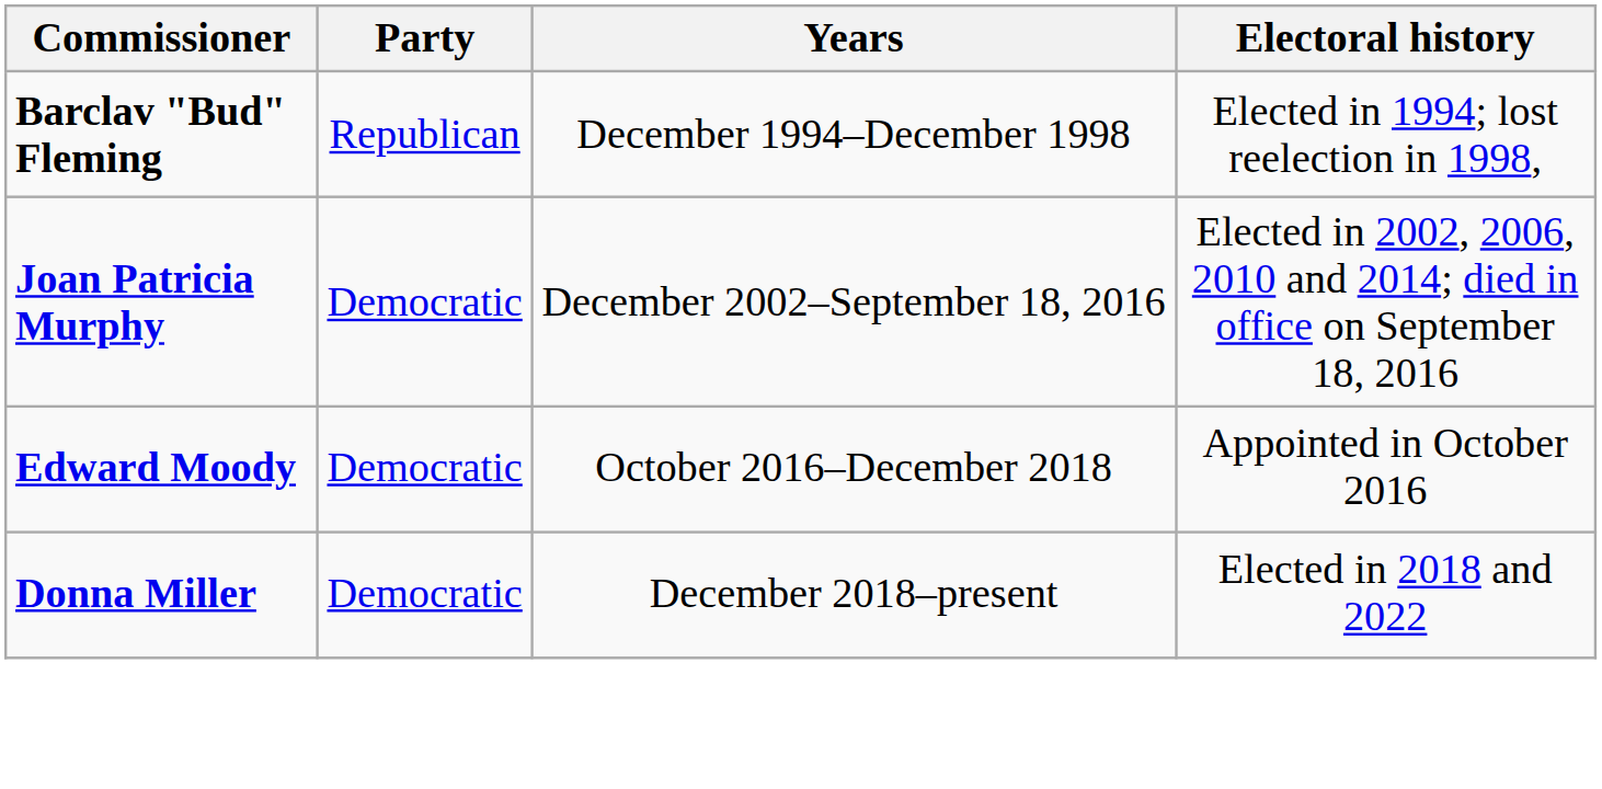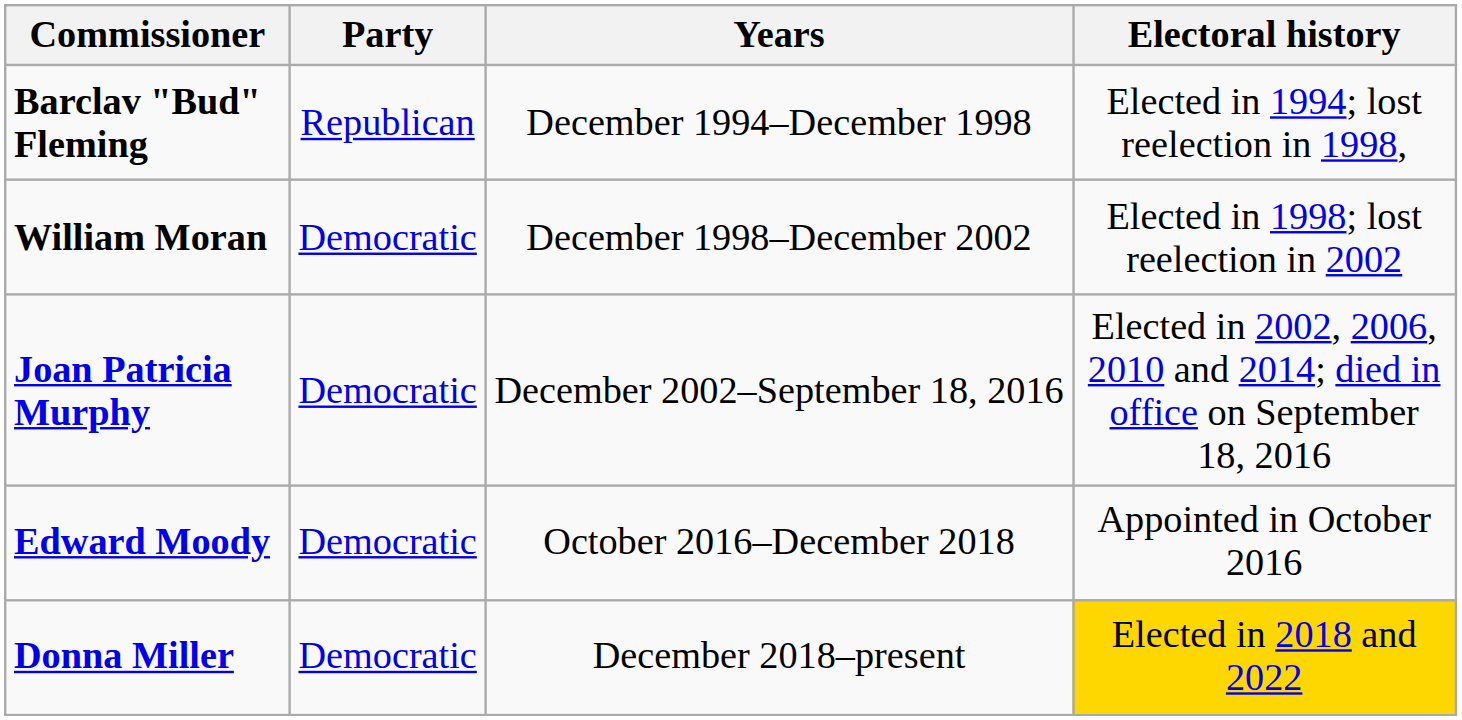 <table class=wikitable style="text-align:center">
 <tr>
 <th>Commissioner</th>
 <th>Party</th>
 <th>Years</th>
 <th>Electoral history</th>
 </tr>
 <tr style="height:3em">
 <td align=left><strong>Barclav "Bud" Fleming</strong></td>
 <td><a href='#'>Republican</a></td>
 <td nowrap>December 1994–December 1998</td>
 <td>Elected in <a href='#'>1994</a>; lost reelection in <a href='#'>1998</a>,</td>
+</tr>
+<tr style="height:3em">
+<td align=left><strong>William Moran</strong></td>
+<td><a href='#'>Democratic</a></td>
+<td nowrap>December 1998–December 2002</td>
+<td>Elected in <a href='#'>1998</a>; lost reelection in <a href='#'>2002</a></td>
 </tr>
 <tr style="height:3em">
 <td align=left><strong><a href='#'>Joan Patricia Murphy</a></strong></td>
 <td><a href='#'>Democratic</a></td>
 <td nowrap>December 2002–September 18, 2016</td>
 <td>Elected in <a href='#'>2002</a>, <a href='#'>2006</a>, <a href='#'>2010</a> and <a href='#'>2014</a>; <a href='#'>died in office</a> on September 18, 2016</td>
 </tr>
 <tr style="height:3em">
 <td align=left><strong><a href='#'>Edward Moody</a></strong></td>
 <td><a href='#'>Democratic</a></td>
 <td nowrap>October 2016–December 2018</td>
 <td>Appointed in October 2016</td>
 </tr>
 <tr style="height:3em">
 <td align=left><strong><a href='#'>Donna Miller</a></strong></td>
 <td><a href='#'>Democratic</a></td>
 <td nowrap>December 2018–present</td>
-<td>Elected in <a href='#'>2018</a> and <a href='#'>2022</a></td>
+<td style="background: gold;">Elected in <a href='#'>2018</a> and <a href='#'>2022</a></td>
 </tr>
 </table>
